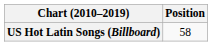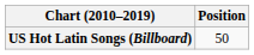 <table class="wikitable plainrowheaders" style="text-align:center">
 <tr>
 <th scope="col">Chart (2010–2019)</th>
 <th scope="col">Position</th>
 </tr>
 <tr>
 <th scope="row">US Hot Latin Songs (<em>Billboard</em>)</th>
-<td>58</td>
+<td>50</td>
 </tr>
 </table>
